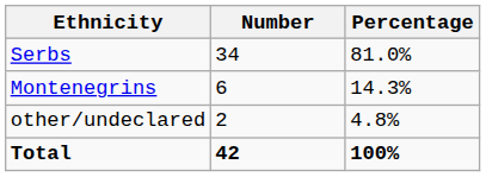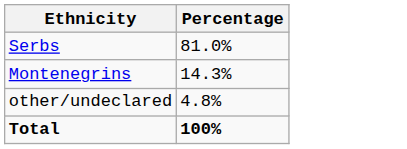 <table class="wikitable">
 <tr>
 <th width="100px">Ethnicity</th>
-<th width="80px">Number</th>
 <th width="80px">Percentage</th>
 </tr>
 <tr>
 <td><a href='#'>Serbs</a></td>
-<td>34</td>
 <td>81.0%</td>
 </tr>
 <tr>
 <td><a href='#'>Montenegrins</a></td>
-<td>6</td>
 <td>14.3%</td>
 </tr>
 <tr>
 <td>other/undeclared</td>
-<td>2</td>
 <td>4.8%</td>
 </tr>
 <tr>
 <td><strong>Total</strong></td>
-<td><strong>42</strong></td>
 <td><strong>100%</strong></td>
 </tr>
 </table>
